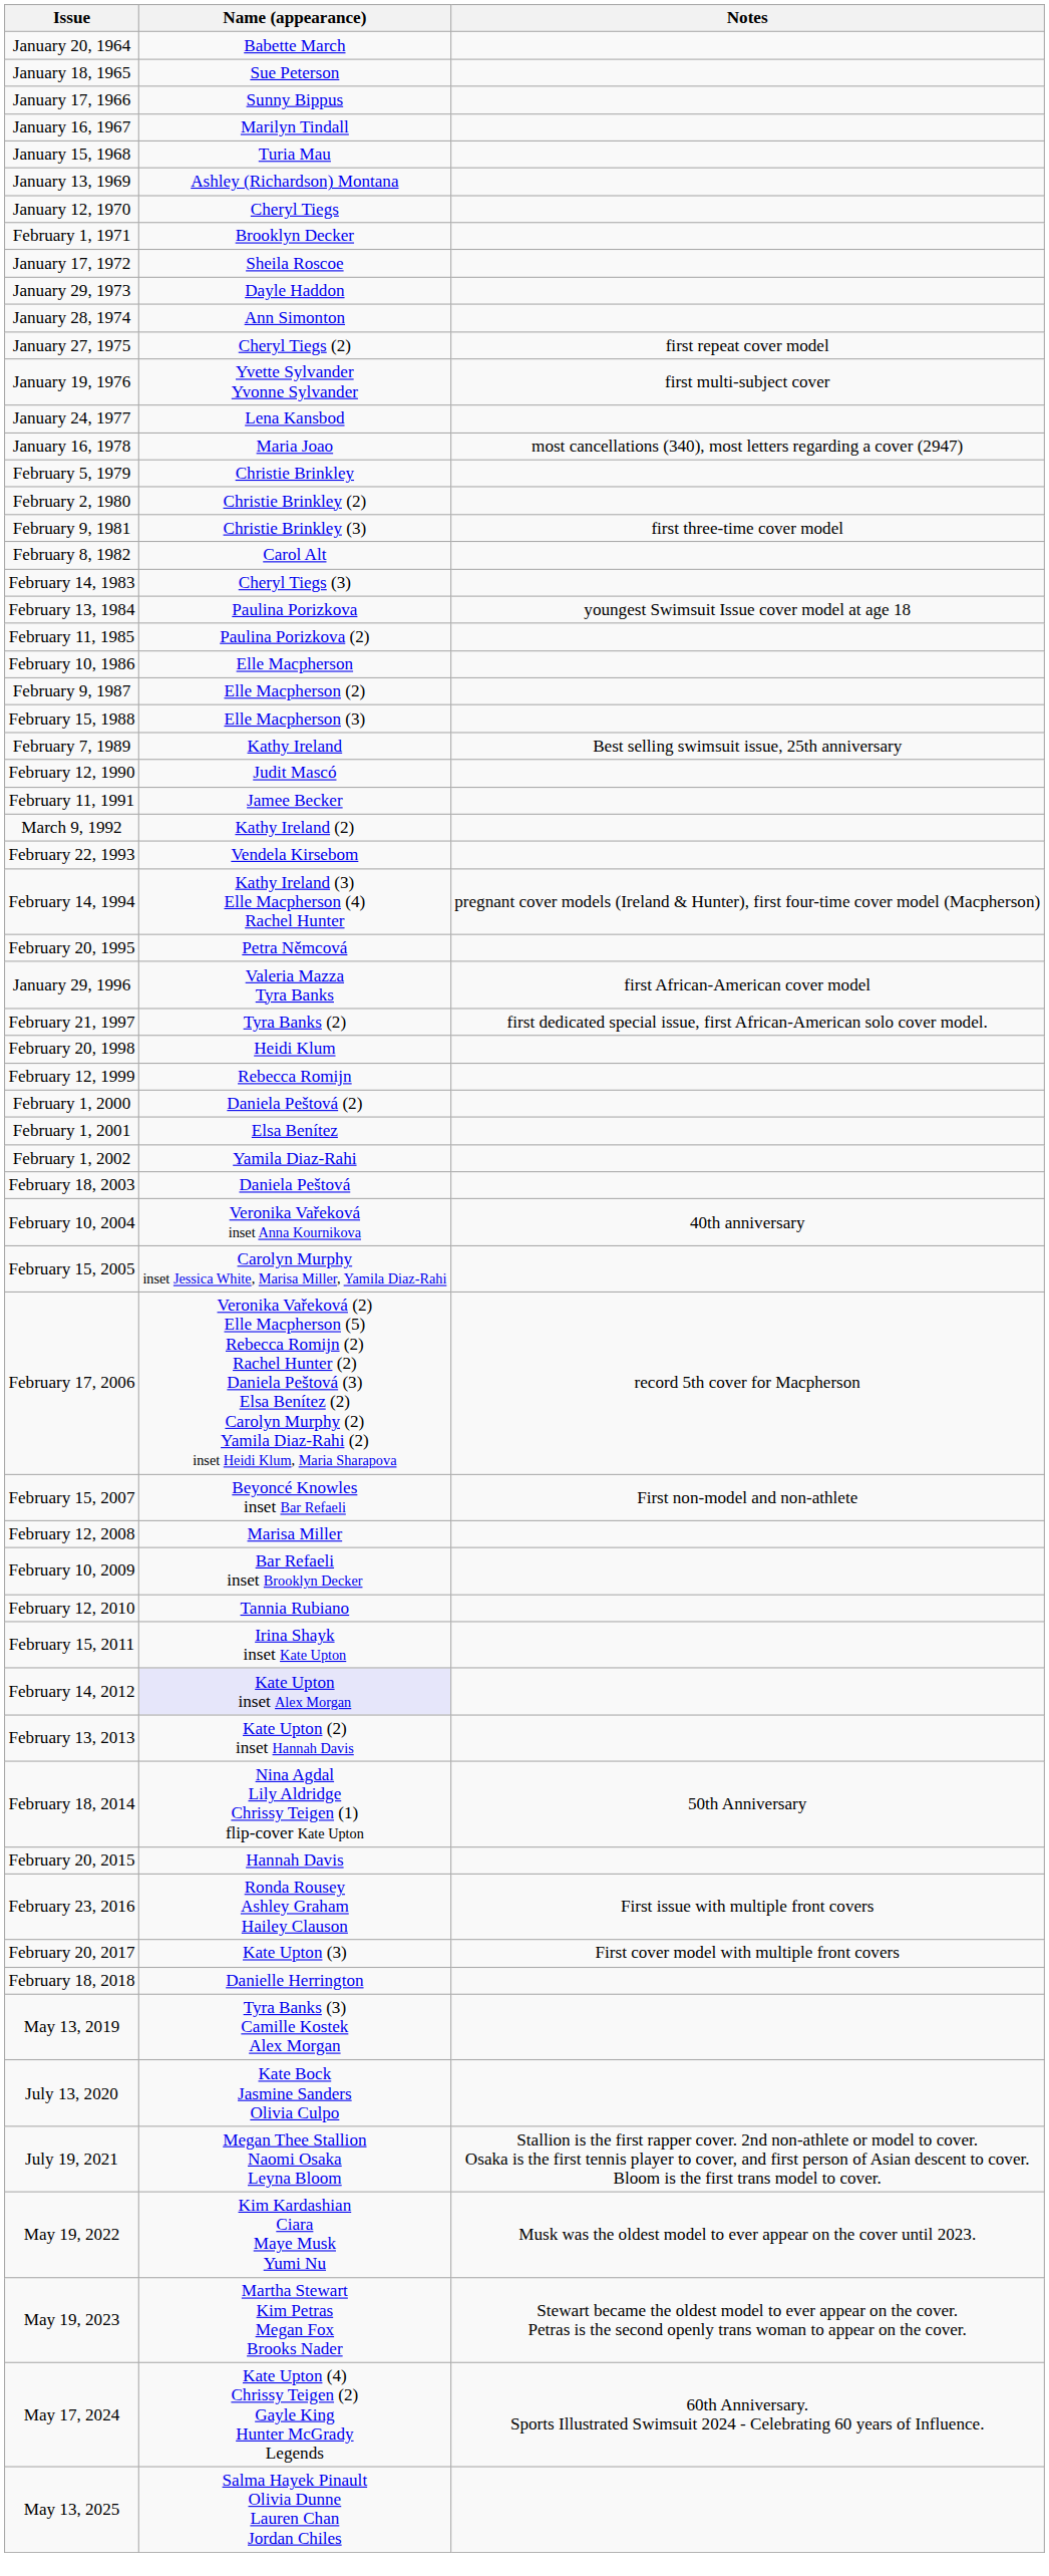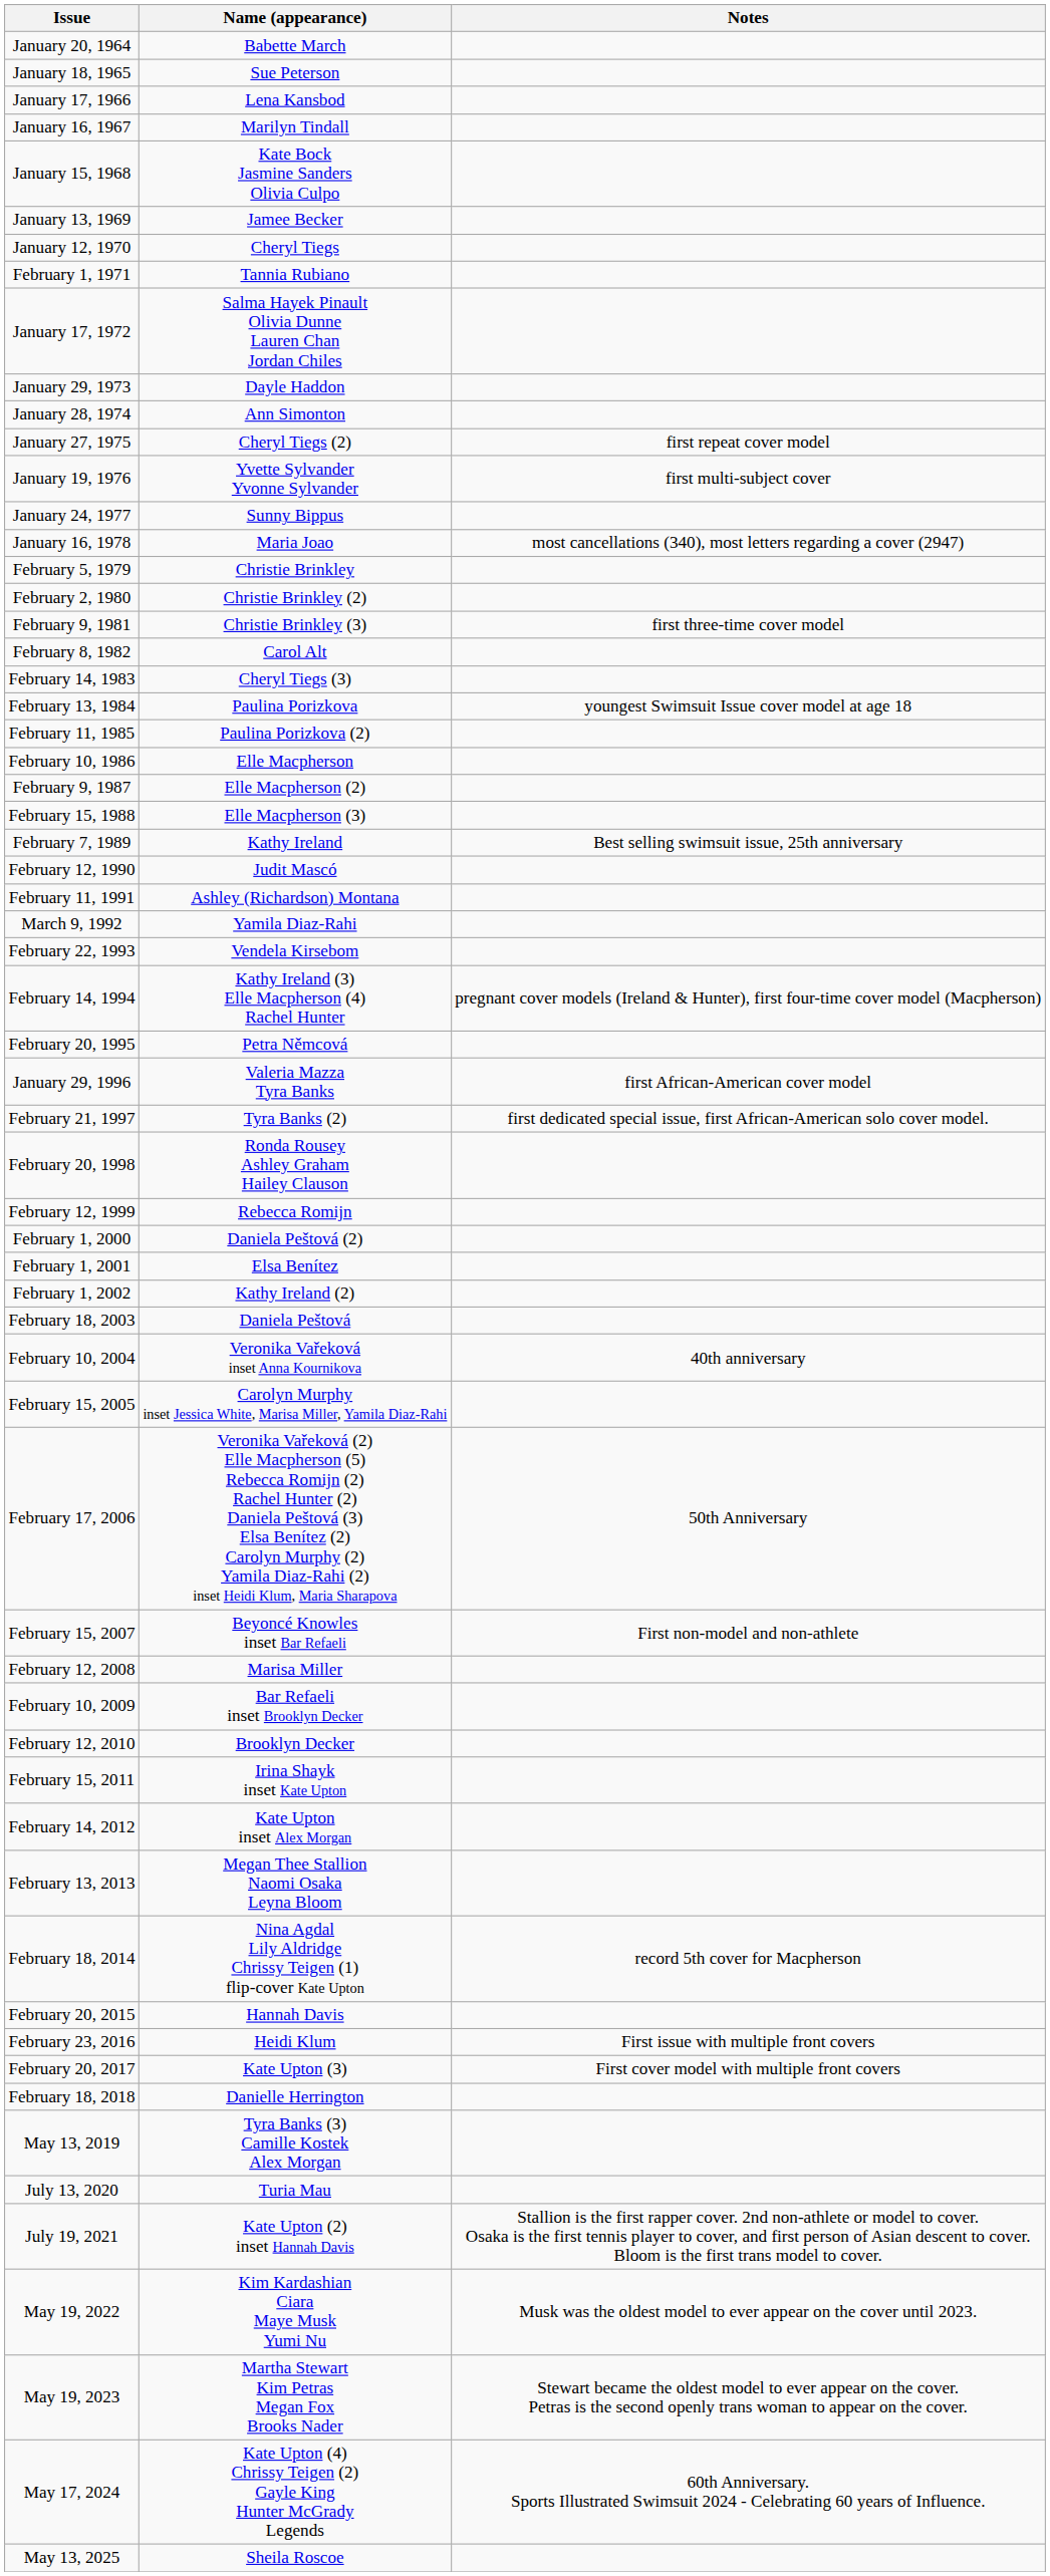 <table class="wikitable sortable" style="text-align:center;">
 <tr>
 <th>Issue </th>
 <th>Name (appearance)</th>
 <th>Notes</th>
 </tr>
 <tr>
 <td>January 20, 1964</td>
 <td><a href='#'>Babette March</a></td>
 <td></td>
 </tr>
 <tr>
 <td>January 18, 1965</td>
 <td><a href='#'>Sue Peterson</a></td>
 <td></td>
 </tr>
 <tr>
 <td>January 17, 1966</td>
-<td><a href='#'>Sunny Bippus</a></td>
+<td><a href='#'>Lena Kansbod</a></td>
 <td></td>
 </tr>
 <tr>
 <td>January 16, 1967</td>
 <td><a href='#'>Marilyn Tindall</a></td>
 <td></td>
 </tr>
 <tr>
 <td>January 15, 1968</td>
-<td><a href='#'>Turia Mau</a></td>
+<td><a href='#'>Kate Bock</a><br><a href='#'>Jasmine Sanders</a><br><a href='#'>Olivia Culpo</a></td>
 <td></td>
 </tr>
 <tr>
 <td>January 13, 1969</td>
-<td><a href='#'>Ashley (Richardson) Montana</a></td>
+<td><a href='#'>Jamee Becker</a></td>
 <td></td>
 </tr>
 <tr>
 <td>January 12, 1970</td>
 <td><a href='#'>Cheryl Tiegs</a></td>
 <td></td>
 </tr>
 <tr>
 <td>February 1, 1971</td>
-<td><a href='#'>Brooklyn Decker</a></td>
+<td><a href='#'>Tannia Rubiano</a></td>
 <td></td>
 </tr>
 <tr>
 <td>January 17, 1972</td>
-<td><a href='#'>Sheila Roscoe</a></td>
+<td><a href='#'>Salma Hayek Pinault</a><br><a href='#'>Olivia Dunne</a><br><a href='#'>Lauren Chan</a><br><a href='#'>Jordan Chiles</a></td>
 <td></td>
 </tr>
 <tr>
 <td>January 29, 1973</td>
 <td><a href='#'>Dayle Haddon</a></td>
 <td></td>
 </tr>
 <tr>
 <td>January 28, 1974</td>
 <td><a href='#'>Ann Simonton</a></td>
 <td></td>
 </tr>
 <tr>
 <td>January 27, 1975</td>
 <td><a href='#'>Cheryl Tiegs</a> (2)</td>
 <td>first repeat cover model</td>
 </tr>
 <tr>
 <td>January 19, 1976</td>
 <td><a href='#'>Yvette Sylvander</a><br><a href='#'>Yvonne Sylvander</a></td>
 <td>first multi-subject cover</td>
 </tr>
 <tr>
 <td>January 24, 1977</td>
-<td><a href='#'>Lena Kansbod</a></td>
+<td><a href='#'>Sunny Bippus</a></td>
 <td></td>
 </tr>
 <tr>
 <td>January 16, 1978</td>
 <td><a href='#'>Maria Joao</a></td>
 <td>most cancellations (340), most letters regarding a cover (2947)</td>
 </tr>
 <tr>
 <td>February 5, 1979</td>
 <td><a href='#'>Christie Brinkley</a></td>
 <td></td>
 </tr>
 <tr>
 <td>February 2, 1980</td>
 <td><a href='#'>Christie Brinkley</a> (2)</td>
 <td></td>
 </tr>
 <tr>
 <td>February 9, 1981</td>
 <td><a href='#'>Christie Brinkley</a> (3)</td>
 <td>first three-time cover model</td>
 </tr>
 <tr>
 <td>February 8, 1982</td>
 <td><a href='#'>Carol Alt</a></td>
 <td></td>
 </tr>
 <tr>
 <td>February 14, 1983</td>
 <td><a href='#'>Cheryl Tiegs</a> (3)</td>
 <td></td>
 </tr>
 <tr>
 <td>February 13, 1984</td>
 <td><a href='#'>Paulina Porizkova</a></td>
 <td>youngest Swimsuit Issue cover model at age 18</td>
 </tr>
 <tr>
 <td>February 11, 1985</td>
 <td><a href='#'>Paulina Porizkova</a> (2)</td>
 <td></td>
 </tr>
 <tr>
 <td>February 10, 1986</td>
 <td><a href='#'>Elle Macpherson</a></td>
 <td></td>
 </tr>
 <tr>
 <td>February 9, 1987</td>
 <td><a href='#'>Elle Macpherson</a> (2)</td>
 <td></td>
 </tr>
 <tr>
 <td>February 15, 1988</td>
 <td><a href='#'>Elle Macpherson</a> (3)</td>
 <td></td>
 </tr>
 <tr>
 <td>February 7, 1989</td>
 <td><a href='#'>Kathy Ireland</a></td>
 <td>Best selling swimsuit issue, 25th anniversary</td>
 </tr>
 <tr>
 <td>February 12, 1990</td>
 <td><a href='#'>Judit Mascó</a></td>
 <td></td>
 </tr>
 <tr>
 <td>February 11, 1991</td>
-<td><a href='#'>Jamee Becker</a></td>
+<td><a href='#'>Ashley (Richardson) Montana</a></td>
 <td></td>
 </tr>
 <tr>
 <td>March 9, 1992</td>
-<td><a href='#'>Kathy Ireland</a> (2)</td>
+<td><a href='#'>Yamila Diaz-Rahi</a></td>
 <td></td>
 </tr>
 <tr>
 <td>February 22, 1993</td>
 <td><a href='#'>Vendela Kirsebom</a></td>
 <td></td>
 </tr>
 <tr>
 <td>February 14, 1994</td>
 <td><a href='#'>Kathy Ireland</a> (3)<br><a href='#'>Elle Macpherson</a> (4)<br><a href='#'>Rachel Hunter</a></td>
 <td>pregnant cover models (Ireland & Hunter), first four-time cover model (Macpherson)</td>
 </tr>
 <tr>
 <td>February 20, 1995</td>
 <td><a href='#'>Petra Němcová</a></td>
 <td></td>
 </tr>
 <tr>
 <td>January 29, 1996</td>
 <td><a href='#'>Valeria Mazza</a><br><a href='#'>Tyra Banks</a></td>
 <td>first African-American cover model</td>
 </tr>
 <tr>
 <td>February 21, 1997</td>
 <td><a href='#'>Tyra Banks</a> (2)</td>
 <td>first dedicated special issue, first African-American solo cover model.</td>
 </tr>
 <tr>
 <td>February 20, 1998</td>
-<td><a href='#'>Heidi Klum</a></td>
+<td><a href='#'>Ronda Rousey</a><br><a href='#'>Ashley Graham</a><br><a href='#'>Hailey Clauson</a></td>
 <td></td>
 </tr>
 <tr>
 <td>February 12, 1999</td>
 <td><a href='#'>Rebecca Romijn</a></td>
 <td></td>
 </tr>
 <tr>
 <td>February 1, 2000</td>
 <td><a href='#'>Daniela Peštová</a> (2)</td>
 <td></td>
 </tr>
 <tr>
 <td>February 1, 2001</td>
 <td><a href='#'>Elsa Benítez</a></td>
 <td></td>
 </tr>
 <tr>
 <td>February 1, 2002</td>
-<td><a href='#'>Yamila Diaz-Rahi</a></td>
+<td><a href='#'>Kathy Ireland</a> (2)</td>
 <td></td>
 </tr>
 <tr>
 <td>February 18, 2003</td>
 <td><a href='#'>Daniela Peštová</a></td>
 <td></td>
 </tr>
 <tr>
 <td>February 10, 2004</td>
 <td><a href='#'>Veronika Vařeková</a><br><small>inset <a href='#'>Anna Kournikova</a></small></td>
 <td>40th anniversary</td>
 </tr>
 <tr>
 <td>February 15, 2005</td>
 <td><a href='#'>Carolyn Murphy</a><br><small>inset <a href='#'>Jessica White</a>, <a href='#'>Marisa Miller</a>, <a href='#'>Yamila Diaz-Rahi</a></small></td>
 <td></td>
 </tr>
 <tr>
 <td>February 17, 2006</td>
 <td><a href='#'>Veronika Vařeková</a> (2)<br><a href='#'>Elle Macpherson</a> (5)<br><a href='#'>Rebecca Romijn</a> (2)<br><a href='#'>Rachel Hunter</a> (2)<br><a href='#'>Daniela Peštová</a> (3)<br><a href='#'>Elsa Benítez</a> (2)<br><a href='#'>Carolyn Murphy</a> (2)<br><a href='#'>Yamila Diaz-Rahi</a> (2)<br><small>inset <a href='#'>Heidi Klum</a>, <a href='#'>Maria Sharapova</a></small></td>
-<td>record 5th cover for Macpherson</td>
+<td>50th Anniversary</td>
 </tr>
 <tr>
 <td>February 15, 2007</td>
 <td><a href='#'>Beyoncé Knowles</a><br>inset <small><a href='#'>Bar Refaeli</a></small></td>
 <td>First non-model and non-athlete</td>
 </tr>
 <tr>
 <td>February 12, 2008</td>
 <td><a href='#'>Marisa Miller</a></td>
 <td></td>
 </tr>
 <tr>
 <td>February 10, 2009</td>
 <td><a href='#'>Bar Refaeli</a><br>inset <small><a href='#'>Brooklyn Decker</a></small></td>
 <td></td>
 </tr>
 <tr>
 <td>February 12, 2010</td>
-<td><a href='#'>Tannia Rubiano</a></td>
+<td><a href='#'>Brooklyn Decker</a></td>
 <td></td>
 </tr>
 <tr>
 <td>February 15, 2011</td>
 <td><a href='#'>Irina Shayk</a><br>inset <small><a href='#'>Kate Upton</a></small></td>
 <td></td>
 </tr>
 <tr>
 <td>February 14, 2012</td>
-<td style="background: lavender;"><a href='#'>Kate Upton</a><br>inset <small><a href='#'>Alex Morgan</a></small></td>
+<td><a href='#'>Kate Upton</a><br>inset <small><a href='#'>Alex Morgan</a></small></td>
 <td></td>
 </tr>
 <tr>
 <td>February 13, 2013</td>
-<td><a href='#'>Kate Upton</a> (2)<br>inset <small><a href='#'>Hannah Davis</a></small></td>
+<td><a href='#'>Megan Thee Stallion</a><br><a href='#'>Naomi Osaka</a><br><a href='#'>Leyna Bloom</a></td>
 <td></td>
 </tr>
 <tr>
 <td>February 18, 2014</td>
 <td><a href='#'>Nina Agdal</a><br><a href='#'>Lily Aldridge</a><br><a href='#'>Chrissy Teigen</a> (1)<br>flip-cover <small>Kate Upton</small></td>
-<td>50th Anniversary</td>
+<td>record 5th cover for Macpherson</td>
 </tr>
 <tr>
 <td>February 20, 2015</td>
 <td><a href='#'>Hannah Davis</a></td>
 <td></td>
 </tr>
 <tr>
 <td>February 23, 2016</td>
-<td><a href='#'>Ronda Rousey</a><br><a href='#'>Ashley Graham</a><br><a href='#'>Hailey Clauson</a></td>
+<td><a href='#'>Heidi Klum</a></td>
 <td>First issue with multiple front covers</td>
 </tr>
 <tr>
 <td>February 20, 2017</td>
 <td><a href='#'>Kate Upton</a> (3)</td>
 <td>First cover model with multiple front covers</td>
 </tr>
 <tr>
 <td>February 18, 2018</td>
 <td><a href='#'>Danielle Herrington</a></td>
 <td></td>
 </tr>
 <tr>
 <td>May 13, 2019</td>
 <td><a href='#'>Tyra Banks</a> (3)<br><a href='#'>Camille Kostek</a><br><a href='#'>Alex Morgan</a></td>
 <td></td>
 </tr>
 <tr>
 <td>July 13, 2020</td>
-<td><a href='#'>Kate Bock</a><br><a href='#'>Jasmine Sanders</a><br><a href='#'>Olivia Culpo</a></td>
+<td><a href='#'>Turia Mau</a></td>
 <td></td>
 </tr>
 <tr>
 <td>July 19, 2021</td>
-<td><a href='#'>Megan Thee Stallion</a><br><a href='#'>Naomi Osaka</a><br><a href='#'>Leyna Bloom</a></td>
+<td><a href='#'>Kate Upton</a> (2)<br>inset <small><a href='#'>Hannah Davis</a></small></td>
 <td>Stallion is the first rapper cover. 2nd non-athlete or model to cover.<br>Osaka is the first tennis player to cover, and first person of Asian descent to cover.<br>Bloom is the first trans model to cover.</td>
 </tr>
 <tr>
 <td>May 19, 2022</td>
 <td><a href='#'>Kim Kardashian</a><br><a href='#'>Ciara</a><br><a href='#'>Maye Musk</a><br><a href='#'>Yumi Nu</a></td>
 <td>Musk was the oldest model to ever appear on the cover until 2023.</td>
 </tr>
 <tr>
 <td>May 19, 2023</td>
 <td><a href='#'>Martha Stewart</a><br><a href='#'>Kim Petras</a><br><a href='#'>Megan Fox</a><br><a href='#'>Brooks Nader</a></td>
 <td>Stewart became the oldest model to ever appear on the cover.<br>Petras is the second openly trans woman to appear on the cover.</td>
 </tr>
 <tr>
 <td>May 17, 2024</td>
 <td><a href='#'>Kate Upton</a> (4)<br><a href='#'>Chrissy Teigen</a> (2)<br><a href='#'>Gayle King</a><br><a href='#'>Hunter McGrady</a><br>Legends</td>
 <td>60th Anniversary.<br>Sports Illustrated Swimsuit 2024 - Celebrating 60 years of Influence.</td>
 </tr>
 <tr>
 <td>May 13, 2025</td>
-<td><a href='#'>Salma Hayek Pinault</a><br><a href='#'>Olivia Dunne</a><br><a href='#'>Lauren Chan</a><br><a href='#'>Jordan Chiles</a></td>
+<td><a href='#'>Sheila Roscoe</a></td>
 </tr>
 </table>
